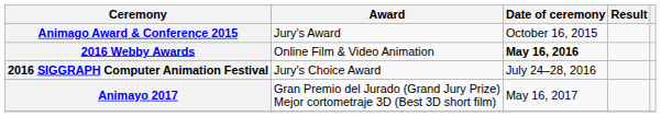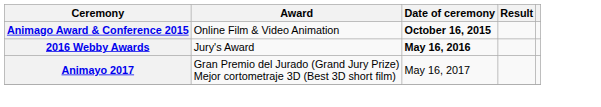 <table class="wikitable plainrowheaders sortable" style="font-size: 90%;">
 <tr>
 <th scope="col">Ceremony</th>
 <th scope="col">Award</th>
 <th scope="col">Date of ceremony</th>
 <th scope="col">Result</th>
 <th scope="col" class="unsortable"></th>
 </tr>
 <tr>
 <th scope="row" rowspan="1"><a href='#'>Animago Award & Conference 2015</a></th>
-<td>Jury's Award</td>
-<td rowspan="1">October 16, 2015</td>
+<td>Online Film & Video Animation</td>
+<td rowspan="1"><strong>October 16, 2015</strong></td>
 <td></td>
 <td rowspan="1" style="text-align:center;"></td>
 </tr>
 <tr>
 <th scope="row" rowspan="1"><a href='#'>2016 Webby Awards</a></th>
-<td>Online Film & Video Animation</td>
+<td>Jury's Award</td>
 <td rowspan="1"><strong>May 16, 2016</strong></td>
-<td></td>
-<td rowspan="1" style="text-align:center;"></td>
-</tr>
-<tr>
-<th scope="row" rowspan="1">2016 <a href='#'>SIGGRAPH</a> Computer Animation Festival</th>
-<td>Jury's Choice Award</td>
-<td rowspan="1">July 24–28, 2016</td>
 <td></td>
 <td rowspan="1" style="text-align:center;"></td>
 </tr>
 <tr>
 <th scope="row" rowspan="1"><a href='#'>Animayo 2017</a></th>
 <td>Gran Premio del Jurado (Grand Jury Prize)<br>Mejor cortometraje 3D (Best 3D short film)</td>
 <td rowspan="1">May 16, 2017</td>
 <td></td>
 <td rowspan="1" style="text-align:center;"></td>
 </tr>
 <tr>
 </tr>
 </table>
